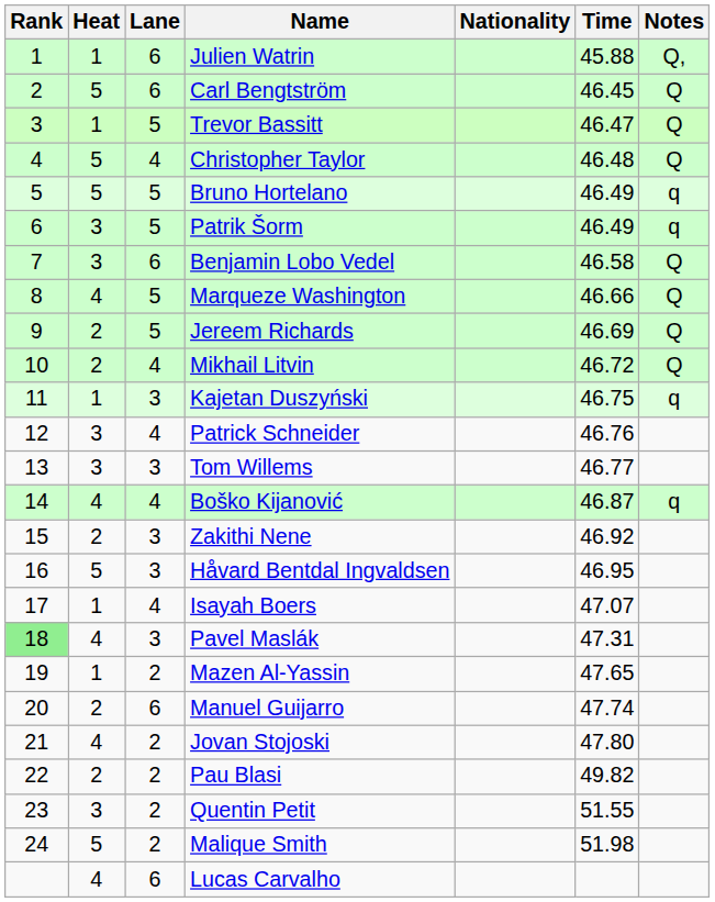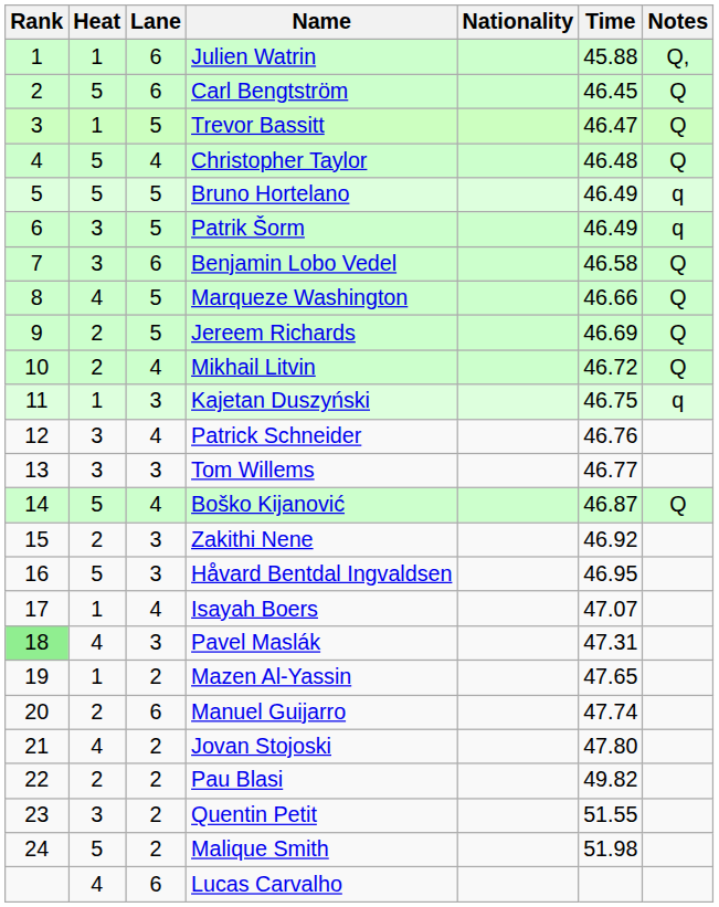 <table class="wikitable sortable" style="text-align:center">
 <tr>
 <th>Rank</th>
 <th>Heat</th>
 <th>Lane</th>
 <th>Name</th>
 <th>Nationality</th>
 <th>Time</th>
 <th>Notes</th>
 </tr>
 <tr bgcolor=ccffcc>
 <td>1</td>
 <td>1</td>
 <td>6</td>
 <td align="left"><a href='#'>Julien Watrin</a></td>
 <td align=left></td>
 <td>45.88</td>
 <td>Q, </td>
 </tr>
 <tr bgcolor=ccffcc>
 <td>2</td>
 <td>5</td>
 <td>6</td>
 <td align="left"><a href='#'>Carl Bengtström</a></td>
 <td align=left></td>
 <td>46.45</td>
 <td>Q</td>
 </tr>
 <tr bgcolor=ccffc>
 <td>3</td>
 <td>1</td>
 <td>5</td>
 <td align="left"><a href='#'>Trevor Bassitt</a></td>
 <td align=left></td>
 <td>46.47</td>
 <td>Q</td>
 </tr>
 <tr bgcolor=ccffcc>
 <td>4</td>
 <td>5</td>
 <td>4</td>
 <td align="left"><a href='#'>Christopher Taylor</a></td>
 <td align=left></td>
 <td>46.48</td>
 <td>Q</td>
 </tr>
 <tr bgcolor=ddffdd>
 <td>5</td>
 <td>5</td>
 <td>5</td>
 <td align="left"><a href='#'>Bruno Hortelano</a></td>
 <td align=left></td>
 <td>46.49</td>
 <td>q</td>
 </tr>
 <tr bgcolor=ccffcc>
 <td>6</td>
 <td>3</td>
 <td>5</td>
 <td align="left"><a href='#'>Patrik Šorm</a></td>
 <td align=left></td>
 <td>46.49</td>
 <td>q</td>
 </tr>
 <tr bgcolor=ccffcc>
 <td>7</td>
 <td>3</td>
 <td>6</td>
 <td align="left"><a href='#'>Benjamin Lobo Vedel</a></td>
 <td align=left></td>
 <td>46.58</td>
 <td>Q</td>
 </tr>
 <tr bgcolor=ccffcc>
 <td>8</td>
 <td>4</td>
 <td>5</td>
 <td align="left"><a href='#'>Marqueze Washington</a></td>
 <td align=left></td>
 <td>46.66</td>
 <td>Q</td>
 </tr>
 <tr bgcolor=ccffcc>
 <td>9</td>
 <td>2</td>
 <td>5</td>
 <td align="left"><a href='#'>Jereem Richards</a></td>
 <td align=left></td>
 <td>46.69</td>
 <td>Q</td>
 </tr>
 <tr bgcolor=ccffcc>
 <td>10</td>
 <td>2</td>
 <td>4</td>
 <td align="left"><a href='#'>Mikhail Litvin</a></td>
 <td align=left></td>
 <td>46.72</td>
 <td>Q</td>
 </tr>
 <tr bgcolor=ddffdd>
 <td>11</td>
 <td>1</td>
 <td>3</td>
 <td align="left"><a href='#'>Kajetan Duszyński</a></td>
 <td align=left></td>
 <td>46.75</td>
 <td>q</td>
 </tr>
 <tr>
 <td>12</td>
 <td>3</td>
 <td>4</td>
 <td align="left"><a href='#'>Patrick Schneider</a></td>
 <td align=left></td>
 <td>46.76</td>
 <td></td>
 </tr>
 <tr>
 <td>13</td>
 <td>3</td>
 <td>3</td>
 <td align="left"><a href='#'>Tom Willems</a></td>
 <td align=left></td>
 <td>46.77</td>
 <td></td>
 </tr>
 <tr bgcolor=ccffcc>
 <td>14</td>
-<td>4</td>
+<td>5</td>
 <td>4</td>
 <td align="left"><a href='#'>Boško Kijanović</a></td>
 <td align=left></td>
 <td>46.87</td>
-<td>q</td>
+<td>Q</td>
 </tr>
 <tr>
 <td>15</td>
 <td>2</td>
 <td>3</td>
 <td align="left"><a href='#'>Zakithi Nene</a></td>
 <td align=left></td>
 <td>46.92</td>
 <td></td>
 </tr>
 <tr>
 <td>16</td>
 <td>5</td>
 <td>3</td>
 <td align="left"><a href='#'>Håvard Bentdal Ingvaldsen</a></td>
 <td align=left></td>
 <td>46.95</td>
 <td></td>
 </tr>
 <tr>
 <td>17</td>
 <td>1</td>
 <td>4</td>
 <td align="left"><a href='#'>Isayah Boers</a></td>
 <td align=left></td>
 <td>47.07</td>
 <td></td>
 </tr>
 <tr>
 <td style="background: lightgreen;">18</td>
 <td>4</td>
 <td>3</td>
 <td align="left"><a href='#'>Pavel Maslák</a></td>
 <td align=left></td>
 <td>47.31</td>
 <td></td>
 </tr>
 <tr>
 <td>19</td>
 <td>1</td>
 <td>2</td>
 <td align="left"><a href='#'>Mazen Al-Yassin</a></td>
 <td align=left></td>
 <td>47.65</td>
 <td></td>
 </tr>
 <tr>
 <td>20</td>
 <td>2</td>
 <td>6</td>
 <td align="left"><a href='#'>Manuel Guijarro</a></td>
 <td align=left></td>
 <td>47.74</td>
 <td></td>
 </tr>
 <tr>
 <td>21</td>
 <td>4</td>
 <td>2</td>
 <td align="left"><a href='#'>Jovan Stojoski</a></td>
 <td align=left></td>
 <td>47.80</td>
 <td></td>
 </tr>
 <tr>
 <td>22</td>
 <td>2</td>
 <td>2</td>
 <td align="left"><a href='#'>Pau Blasi</a></td>
 <td align=left></td>
 <td>49.82</td>
 <td></td>
 </tr>
 <tr>
 <td>23</td>
 <td>3</td>
 <td>2</td>
 <td align="left"><a href='#'>Quentin Petit</a></td>
 <td align=left></td>
 <td>51.55</td>
 <td></td>
 </tr>
 <tr>
 <td>24</td>
 <td>5</td>
 <td>2</td>
 <td align="left"><a href='#'>Malique Smith</a></td>
 <td align=left></td>
 <td>51.98</td>
 <td></td>
 </tr>
 <tr>
 <td></td>
 <td>4</td>
 <td>6</td>
 <td align="left"><a href='#'>Lucas Carvalho</a></td>
 <td align=left></td>
 <td></td>
 <td></td>
 </tr>
 </table>
